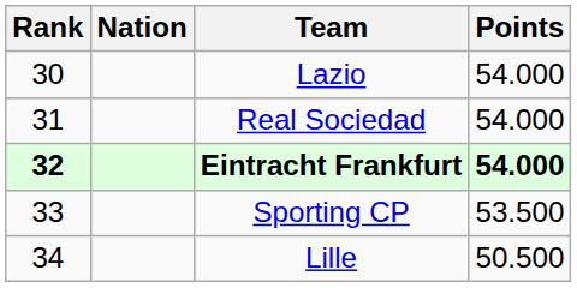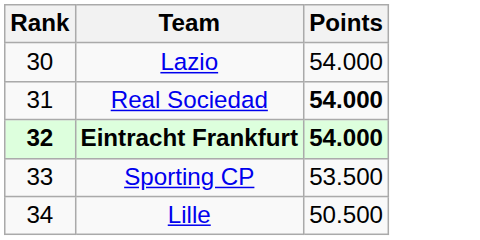 <table class="wikitable" style="text-align: center;">
 <tr>
 <th>Rank</th>
-<th>Nation</th>
 <th>Team</th>
 <th>Points</th>
 </tr>
 <tr>
 <td>30</td>
-<td></td>
 <td><a href='#'>Lazio</a></td>
 <td>54.000</td>
 </tr>
 <tr>
 <td>31</td>
-<td></td>
 <td><a href='#'>Real Sociedad</a></td>
-<td>54.000</td>
+<td><strong>54.000</strong></td>
 </tr>
 <tr bgcolor="#ddffdd">
 <td><strong>32</strong></td>
-<td></td>
 <td><strong>Eintracht Frankfurt</strong></td>
 <td><strong>54.000</strong></td>
 </tr>
 <tr>
 <td>33</td>
-<td></td>
 <td><a href='#'>Sporting CP</a></td>
 <td>53.500</td>
 </tr>
 <tr>
 <td>34</td>
-<td></td>
 <td><a href='#'>Lille</a></td>
 <td>50.500</td>
 </tr>
 </table>
